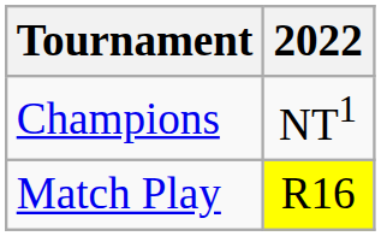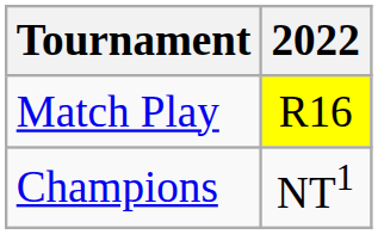 <table class="wikitable" style="text-align:center;">
 <tr>
 <th>Tournament</th>
 <th>2022</th>
 </tr>
 <tr>
+<td align="left"><a href='#'>Match Play</a></td>
+<td style="background:yellow;">R16</td>
+</tr>
+<tr>
 <td align="left"><a href='#'>Champions</a></td>
 <td>NT<sup>1</sup></td>
 </tr>
-<tr>
-<td align="left"><a href='#'>Match Play</a></td>
-<td style="background:yellow;">R16</td>
-</tr>
 </table>
